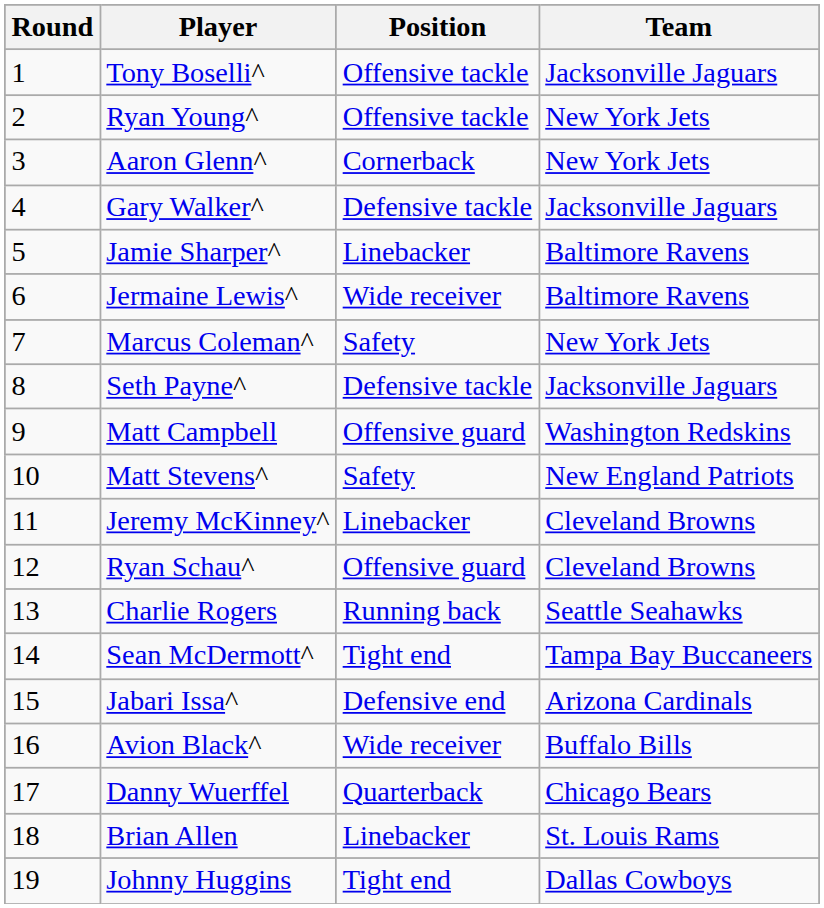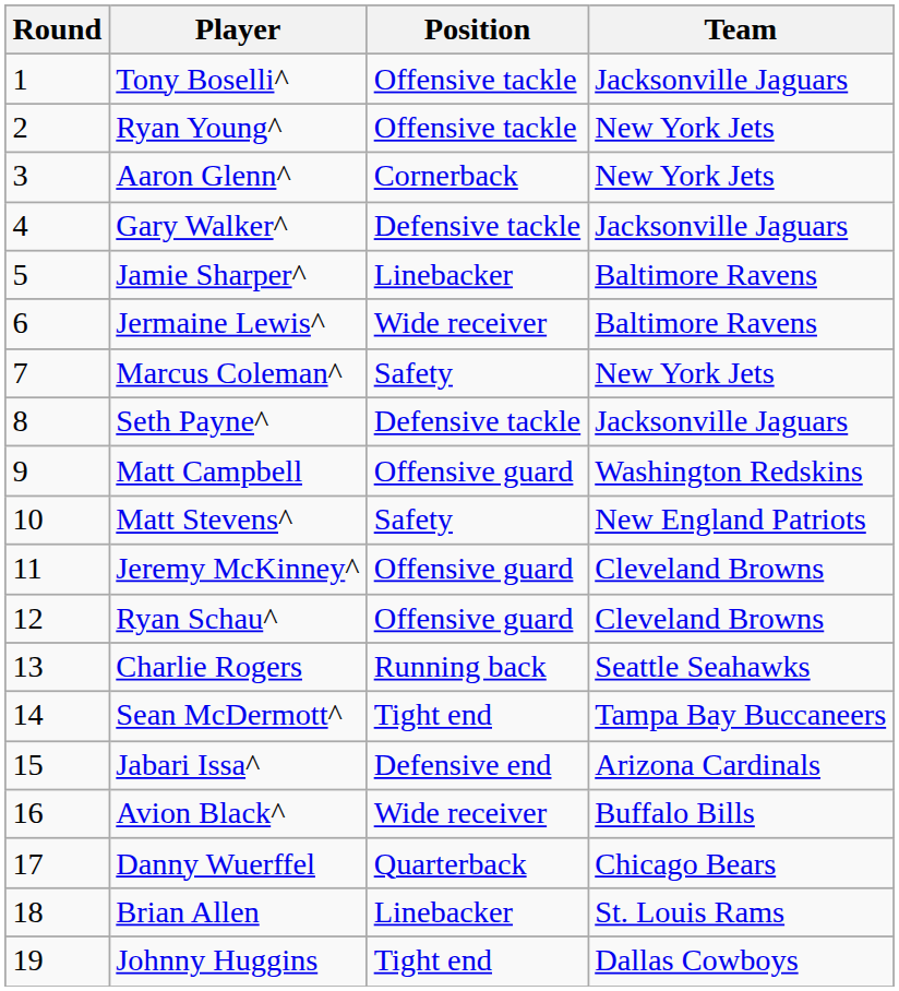 <table class="wikitable">
 <tr>
 <th>Round</th>
 <th>Player</th>
 <th>Position</th>
 <th>Team</th>
 </tr>
 <tr>
 <td>1</td>
 <td><a href='#'>Tony Boselli</a>^</td>
 <td><a href='#'>Offensive tackle</a></td>
 <td><a href='#'>Jacksonville Jaguars</a></td>
 </tr>
 <tr>
 <td>2</td>
 <td><a href='#'>Ryan Young</a>^</td>
 <td><a href='#'>Offensive tackle</a></td>
 <td><a href='#'>New York Jets</a></td>
 </tr>
 <tr>
 <td>3</td>
 <td><a href='#'>Aaron Glenn</a>^</td>
 <td><a href='#'>Cornerback</a></td>
 <td><a href='#'>New York Jets</a></td>
 </tr>
 <tr>
 <td>4</td>
 <td><a href='#'>Gary Walker</a>^</td>
 <td><a href='#'>Defensive tackle</a></td>
 <td><a href='#'>Jacksonville Jaguars</a></td>
 </tr>
 <tr>
 <td>5</td>
 <td><a href='#'>Jamie Sharper</a>^</td>
 <td><a href='#'>Linebacker</a></td>
 <td><a href='#'>Baltimore Ravens</a></td>
 </tr>
 <tr>
 <td>6</td>
 <td><a href='#'>Jermaine Lewis</a>^</td>
 <td><a href='#'>Wide receiver</a></td>
 <td><a href='#'>Baltimore Ravens</a></td>
 </tr>
 <tr>
 <td>7</td>
 <td><a href='#'>Marcus Coleman</a>^</td>
 <td><a href='#'>Safety</a></td>
 <td><a href='#'>New York Jets</a></td>
 </tr>
 <tr>
 <td>8</td>
 <td><a href='#'>Seth Payne</a>^</td>
 <td><a href='#'>Defensive tackle</a></td>
 <td><a href='#'>Jacksonville Jaguars</a></td>
 </tr>
 <tr>
 <td>9</td>
 <td><a href='#'>Matt Campbell</a></td>
 <td><a href='#'>Offensive guard</a></td>
 <td><a href='#'>Washington Redskins</a></td>
 </tr>
 <tr>
 <td>10</td>
 <td><a href='#'>Matt Stevens</a>^</td>
 <td><a href='#'>Safety</a></td>
 <td><a href='#'>New England Patriots</a></td>
 </tr>
 <tr>
 <td>11</td>
 <td><a href='#'>Jeremy McKinney</a>^</td>
-<td><a href='#'>Linebacker</a></td>
+<td><a href='#'>Offensive guard</a></td>
 <td><a href='#'>Cleveland Browns</a></td>
 </tr>
 <tr>
 <td>12</td>
 <td><a href='#'>Ryan Schau</a>^</td>
 <td><a href='#'>Offensive guard</a></td>
 <td><a href='#'>Cleveland Browns</a></td>
 </tr>
 <tr>
 <td>13</td>
 <td><a href='#'>Charlie Rogers</a></td>
 <td><a href='#'>Running back</a></td>
 <td><a href='#'>Seattle Seahawks</a></td>
 </tr>
 <tr>
 <td>14</td>
 <td><a href='#'>Sean McDermott</a>^</td>
 <td><a href='#'>Tight end</a></td>
 <td><a href='#'>Tampa Bay Buccaneers</a></td>
 </tr>
 <tr>
 <td>15</td>
 <td><a href='#'>Jabari Issa</a>^</td>
 <td><a href='#'>Defensive end</a></td>
 <td><a href='#'>Arizona Cardinals</a></td>
 </tr>
 <tr>
 <td>16</td>
 <td><a href='#'>Avion Black</a>^</td>
 <td><a href='#'>Wide receiver</a></td>
 <td><a href='#'>Buffalo Bills</a></td>
 </tr>
 <tr>
 <td>17</td>
 <td><a href='#'>Danny Wuerffel</a></td>
 <td><a href='#'>Quarterback</a></td>
 <td><a href='#'>Chicago Bears</a></td>
 </tr>
 <tr>
 <td>18</td>
 <td><a href='#'>Brian Allen</a></td>
 <td><a href='#'>Linebacker</a></td>
 <td><a href='#'>St. Louis Rams</a></td>
 </tr>
 <tr>
 <td>19</td>
 <td><a href='#'>Johnny Huggins</a></td>
 <td><a href='#'>Tight end</a></td>
 <td><a href='#'>Dallas Cowboys</a></td>
 </tr>
 </table>
